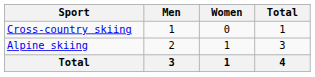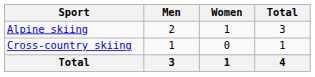 <table class="wikitable" style="text-align:center; font-size: 95%">
 <tr>
 <th width=160>Sport</th>
 <th width=60>Men</th>
 <th width=60>Women</th>
 <th width=60>Total</th>
 </tr>
 <tr>
+<td align=left><a href='#'>Alpine skiing</a></td>
+<td>2</td>
+<td>1</td>
+<td>3</td>
+</tr>
+<tr>
 <td align=left><a href='#'>Cross-country skiing</a></td>
 <td>1</td>
 <td>0</td>
 <td>1</td>
-</tr>
-<tr>
-<td align=left><a href='#'>Alpine skiing</a></td>
-<td>2</td>
-<td>1</td>
-<td>3</td>
 </tr>
 <tr>
 <th>Total</th>
 <th>3</th>
 <th>1</th>
 <th>4</th>
 </tr>
 </table>
